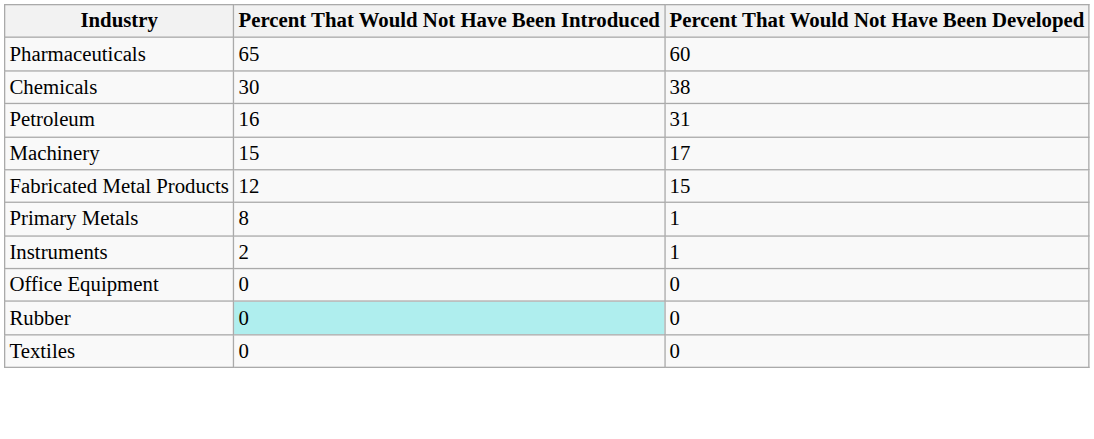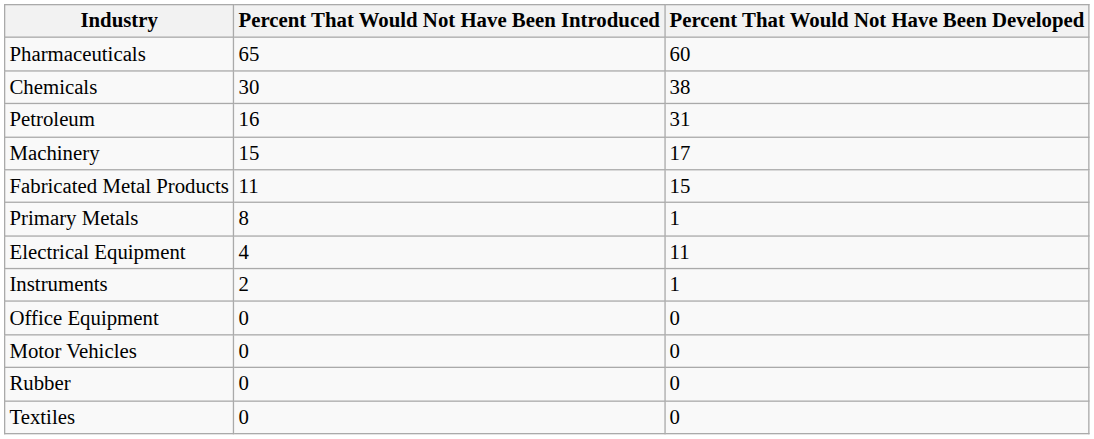 <table class="wikitable">
 <tr>
 <th>Industry</th>
 <th>Percent That Would Not Have Been Introduced</th>
 <th>Percent That Would Not Have Been Developed</th>
 </tr>
 <tr>
 <td>Pharmaceuticals</td>
 <td>65</td>
 <td>60</td>
 </tr>
 <tr>
 <td>Chemicals</td>
 <td>30</td>
 <td>38</td>
 </tr>
 <tr>
 <td>Petroleum</td>
 <td>16</td>
 <td>31</td>
 </tr>
 <tr>
 <td>Machinery</td>
 <td>15</td>
 <td>17</td>
 </tr>
 <tr>
 <td>Fabricated Metal Products</td>
-<td>12</td>
+<td>11</td>
 <td>15</td>
 </tr>
 <tr>
 <td>Primary Metals</td>
 <td>8</td>
 <td>1</td>
+</tr>
+<tr>
+<td>Electrical Equipment</td>
+<td>4</td>
+<td>11</td>
 </tr>
 <tr>
 <td>Instruments</td>
 <td>2</td>
 <td>1</td>
 </tr>
 <tr>
 <td>Office Equipment</td>
 <td>0</td>
 <td>0</td>
 </tr>
 <tr>
+<td>Motor Vehicles</td>
+<td>0</td>
+<td>0</td>
+</tr>
+<tr>
 <td>Rubber</td>
-<td style="background: paleturquoise;">0</td>
+<td>0</td>
 <td>0</td>
 </tr>
 <tr>
 <td>Textiles</td>
 <td>0</td>
 <td>0</td>
 </tr>
 </table>
